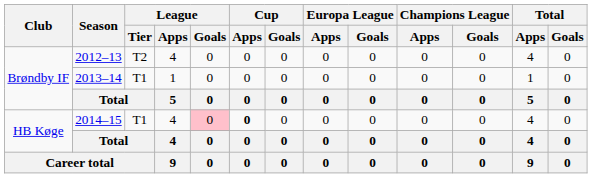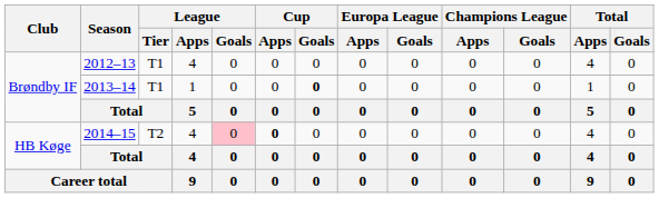 <table class="wikitable" style="text-align: center;">
 <tr>
 <th rowspan="2">Club</th>
 <th rowspan="2">Season</th>
 <th colspan="3">League</th>
 <th colspan="2">Cup</th>
 <th colspan="2">Europa League</th>
 <th colspan="2">Champions League</th>
 <th colspan="2">Total</th>
 </tr>
 <tr>
 <th>Tier</th>
 <th>Apps</th>
 <th>Goals</th>
 <th>Apps</th>
 <th>Goals</th>
 <th>Apps</th>
 <th>Goals</th>
 <th>Apps</th>
 <th>Goals</th>
 <th>Apps</th>
 <th>Goals</th>
 </tr>
 <tr>
 <td rowspan="3" valign="center"><a href='#'>Brøndby IF</a></td>
 <td><a href='#'>2012–13</a></td>
-<td>T2</td>
+<td>T1</td>
 <td>4</td>
 <td>0</td>
 <td>0</td>
 <td>0</td>
 <td>0</td>
 <td>0</td>
 <td>0</td>
 <td>0</td>
 <td>4</td>
 <td>0</td>
 </tr>
 <tr>
 <td><a href='#'>2013–14</a></td>
 <td>T1</td>
 <td>1</td>
 <td>0</td>
 <td>0</td>
-<td>0</td>
+<td><strong>0</strong></td>
 <td>0</td>
 <td>0</td>
 <td>0</td>
 <td>0</td>
 <td>1</td>
 <td>0</td>
 </tr>
 <tr>
 <th colspan="2">Total</th>
 <th>5</th>
 <th>0</th>
 <th>0</th>
 <th>0</th>
 <th>0</th>
 <th>0</th>
 <th>0</th>
 <th>0</th>
 <th>5</th>
 <th>0</th>
 </tr>
 <tr>
 <td rowspan="2" valign="center"><a href='#'>HB Køge</a></td>
 <td><a href='#'>2014–15</a></td>
-<td>T1</td>
+<td>T2</td>
 <td>4</td>
 <td style="background: pink;">0</td>
 <td><strong>0</strong></td>
 <td>0</td>
 <td>0</td>
 <td>0</td>
 <td>0</td>
 <td>0</td>
 <td>4</td>
 <td>0</td>
 </tr>
 <tr>
 <th colspan="2">Total</th>
 <th>4</th>
 <th>0</th>
 <th>0</th>
 <th>0</th>
 <th>0</th>
 <th>0</th>
 <th>0</th>
 <th>0</th>
 <th>4</th>
 <th>0</th>
 </tr>
 <tr>
 <th colspan="3">Career total</th>
 <th>9</th>
 <th>0</th>
 <th>0</th>
 <th>0</th>
 <th>0</th>
 <th>0</th>
 <th>0</th>
 <th>0</th>
 <th>9</th>
 <th>0</th>
 </tr>
 </table>
